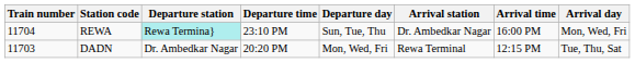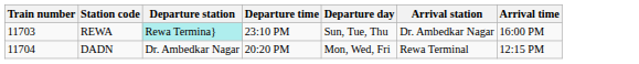 <table class="wikitable">
 <tr>
 <th>Train number</th>
 <th>Station code</th>
 <th>Departure station</th>
 <th>Departure time</th>
 <th>Departure day</th>
 <th>Arrival station</th>
 <th>Arrival time</th>
-<th>Arrival day</th>
 </tr>
 <tr>
-<td>11704</td>
+<td>11703</td>
 <td>REWA</td>
 <td style="background: paleturquoise;">Rewa Termina}</td>
 <td>23:10 PM</td>
 <td>Sun, Tue, Thu</td>
 <td>Dr. Ambedkar Nagar</td>
 <td>16:00 PM</td>
-<td>Mon, Wed, Fri</td>
 </tr>
 <tr>
-<td>11703</td>
+<td>11704</td>
 <td>DADN</td>
 <td>Dr. Ambedkar Nagar</td>
 <td>20:20 PM</td>
 <td>Mon, Wed, Fri</td>
 <td>Rewa Terminal</td>
 <td>12:15 PM</td>
-<td>Tue, Thu, Sat</td>
 </tr>
 </table>
